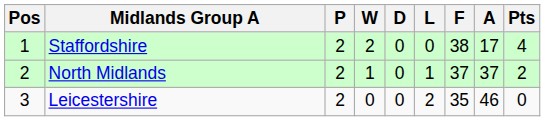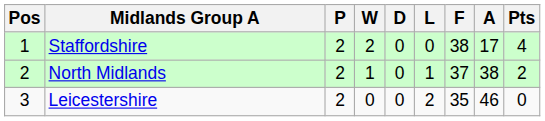 <table class="wikitable" style="font-size: 100%">
 <tr>
 <th width=20>Pos</th>
 <th width=250>Midlands Group A</th>
 <th width=20>P</th>
 <th width=20>W</th>
 <th width=20>D</th>
 <th width=20>L</th>
 <th width=20>F</th>
 <th width=20>A</th>
 <th width=20>Pts</th>
 </tr>
 <tr align=center style="background: #CCFFCC;">
 <td>1</td>
 <td align="left"><a href='#'>Staffordshire</a></td>
 <td>2</td>
 <td>2</td>
 <td>0</td>
 <td>0</td>
 <td>38</td>
 <td>17</td>
 <td>4</td>
 </tr>
 <tr align=center style="background: #CCFFCC;">
 <td>2</td>
 <td align="left"><a href='#'>North Midlands</a></td>
 <td>2</td>
 <td>1</td>
 <td>0</td>
 <td>1</td>
 <td>37</td>
-<td>37</td>
+<td>38</td>
 <td>2</td>
 </tr>
 <tr align=center>
 <td>3</td>
 <td align="left"><a href='#'>Leicestershire</a></td>
 <td>2</td>
 <td>0</td>
 <td>0</td>
 <td>2</td>
 <td>35</td>
 <td>46</td>
 <td>0</td>
 </tr>
 </table>
